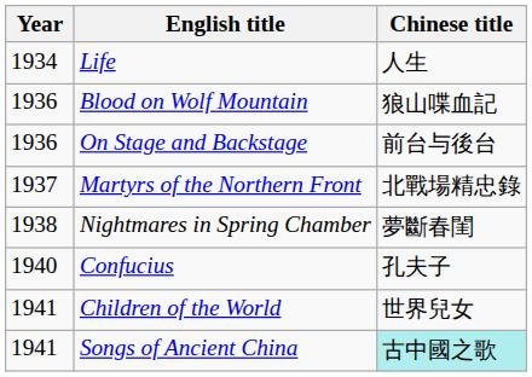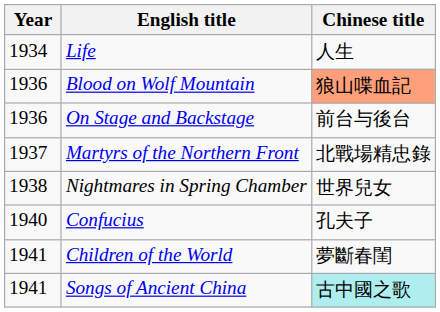 <table class="wikitable">
 <tr>
 <th align="left" valign="top" width="40">Year</th>
 <th align="left" valign="top">English title</th>
 <th align="left" valign="top">Chinese title</th>
 </tr>
 <tr>
 <td align="left" valign="top">1934</td>
 <td align="left" valign="top"><em><a href='#'>Life</a></em></td>
 <td align="left" valign="top">人生</td>
 </tr>
 <tr>
 <td align="left" valign="top">1936</td>
 <td align="left" valign="top"><em><a href='#'>Blood on Wolf Mountain</a></em></td>
-<td align="left" valign="top">狼山喋血記</td>
+<td align="left" valign="top" style="background: lightsalmon;">狼山喋血記</td>
 </tr>
 <tr>
 <td align="left" valign="top">1936</td>
 <td align="left" valign="top"><em><a href='#'>On Stage and Backstage</a></em></td>
 <td align="left" valign="top">前台与後台</td>
 </tr>
 <tr>
 <td align="left" valign="top">1937</td>
 <td align="left" valign="top"><em><a href='#'>Martyrs of the Northern Front</a></em></td>
 <td align="left" valign="top">北戰場精忠錄</td>
 </tr>
 <tr>
 <td align="left" valign="top">1938</td>
 <td align="left" valign="top"><em>Nightmares in Spring Chamber</em></td>
-<td align="left" valign="top">夢斷春閨</td>
+<td align="left" valign="top">世界兒女</td>
 </tr>
 <tr>
 <td align="left" valign="top">1940</td>
 <td align="left" valign="top"><em><a href='#'>Confucius</a></em></td>
 <td align="left" valign="top">孔夫子</td>
 </tr>
 <tr>
 <td align="left" valign="top">1941</td>
 <td align="left" valign="top"><em><a href='#'>Children of the World</a></em></td>
-<td align="left" valign="top">世界兒女</td>
+<td align="left" valign="top">夢斷春閨</td>
 </tr>
 <tr>
 <td align="left" valign="top">1941</td>
 <td align="left" valign="top"><em><a href='#'>Songs of Ancient China</a></em></td>
 <td align="left" valign="top" style="background: paleturquoise;">古中國之歌</td>
 </tr>
 </table>
